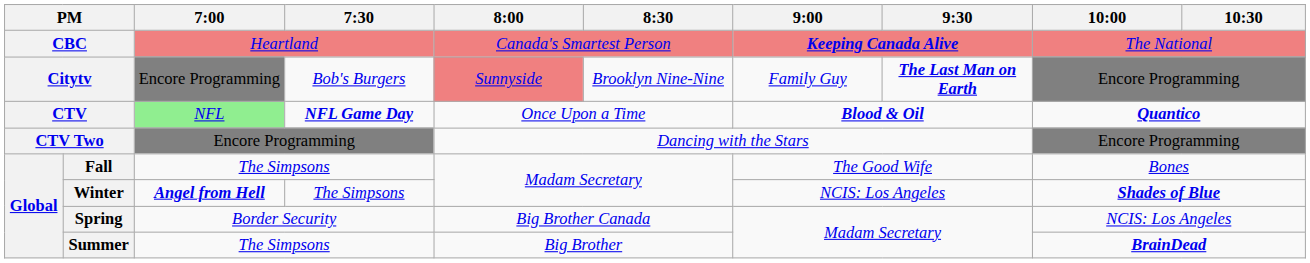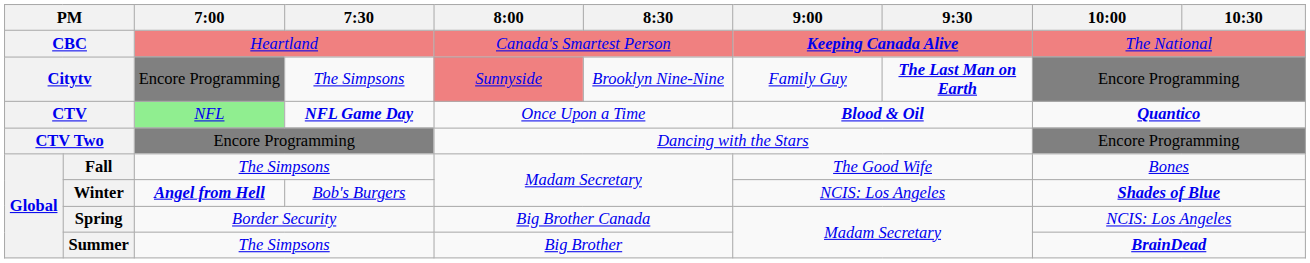 <table class="wikitable" style="width:100%;margin-right:0;text-align:center">
 <tr>
 <th colspan="2" style="width:10%;">PM</th>
 <th style="width:11.5%;">7:00</th>
 <th style="width:11.5%;">7:30</th>
 <th colspan="2" ! style="width:11.5%;">8:00</th>
 <th style="width:11.5%;">8:30</th>
 <th style="width:11.5%;">9:00</th>
 <th style="width:11.5%;">9:30</th>
 <th style="width:11.5%;">10:00</th>
 <th style="width:11.5%;">10:30</th>
 </tr>
 <tr>
 <th colspan="2"><a href='#'>CBC</a></th>
 <td colspan="2" style="background:#f08080;"><em><a href='#'>Heartland</a></em></td>
 <td colspan="3" style="background:#f08080;"><em><a href='#'>Canada's Smartest Person</a></em></td>
 <td colspan="2" style="background:#f08080;"><strong><em><a href='#'>Keeping Canada Alive</a></em></strong></td>
 <td colspan="2" style="background:#f08080;"><em><a href='#'>The National</a></em></td>
 </tr>
 <tr>
 <th colspan="2"><a href='#'>Citytv</a></th>
 <td style="background:gray;">Encore Programming</td>
-<td><em><a href='#'>Bob's Burgers</a></em></td>
+<td><em><a href='#'>The Simpsons</a></em></td>
 <td colspan="2" style="background:#f08080;"><em><a href='#'>Sunnyside</a></em></td>
 <td><em><a href='#'>Brooklyn Nine-Nine</a></em></td>
 <td><em><a href='#'>Family Guy</a></em></td>
 <td><strong><em><a href='#'>The Last Man on Earth</a></em></strong></td>
 <td colspan="2" style="background:gray;">Encore Programming</td>
 </tr>
 <tr>
 <th colspan="2"><a href='#'>CTV</a></th>
 <td style="background:lightgreen;"><em><a href='#'>NFL</a></em></td>
 <td><strong><em><a href='#'>NFL Game Day</a></em></strong></td>
 <td colspan="3"><em><a href='#'>Once Upon a Time</a></em></td>
 <td colspan="2"><strong><em><a href='#'>Blood & Oil</a></em></strong></td>
 <td colspan="2"><strong><em><a href='#'>Quantico</a></em></strong></td>
 </tr>
 <tr>
 <th colspan="2"><a href='#'>CTV Two</a></th>
 <td colspan="2" style="background:gray;">Encore Programming</td>
 <td colspan="5"><em><a href='#'>Dancing with the Stars</a></em></td>
 <td colspan="2" style="background:gray;">Encore Programming</td>
 </tr>
 <tr>
 <th rowspan="4" colspan="1"><a href='#'>Global</a></th>
 <th>Fall</th>
 <td colspan="2"><em><a href='#'>The Simpsons</a></em></td>
 <td rowspan="2" colspan="3"><em><a href='#'>Madam Secretary</a></em></td>
 <td colspan="2"><em><a href='#'>The Good Wife</a></em></td>
 <td colspan="2"><em><a href='#'>Bones</a></em></td>
 </tr>
 <tr>
 <th>Winter</th>
 <td><strong><em><a href='#'>Angel from Hell</a></em></strong></td>
-<td><em><a href='#'>The Simpsons</a></em></td>
+<td><em><a href='#'>Bob's Burgers</a></em></td>
 <td colspan="2"><em><a href='#'>NCIS: Los Angeles</a></em></td>
 <td colspan="2"><strong><em><a href='#'>Shades of Blue</a></em></strong></td>
 </tr>
 <tr>
 <th>Spring</th>
 <td colspan="2"><em><a href='#'>Border Security</a></em></td>
 <td colspan="3"><em><a href='#'>Big Brother Canada</a></em></td>
 <td rowspan="2" colspan="2"><em><a href='#'>Madam Secretary</a></em></td>
 <td colspan="2"><em><a href='#'>NCIS: Los Angeles</a></em></td>
 </tr>
 <tr>
 <th>Summer</th>
 <td colspan="2"><em><a href='#'>The Simpsons</a></em></td>
 <td colspan="3"><em><a href='#'>Big Brother</a></em></td>
 <td colspan="2"><strong><em><a href='#'>BrainDead</a></em></strong></td>
 </tr>
 </table>
